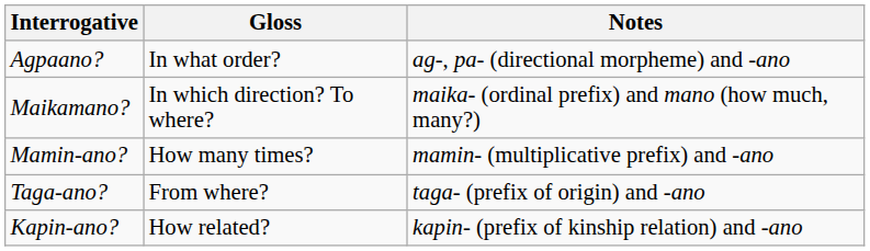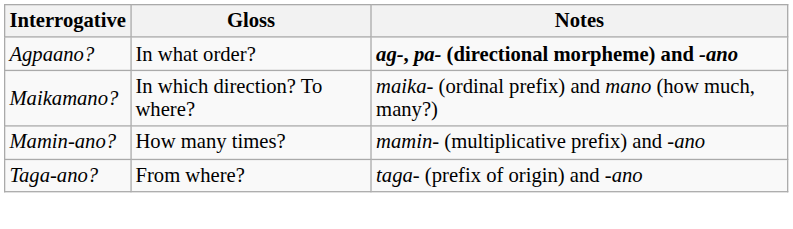 <table class="wikitable" border="1" align="center">
 <tr>
 <th>Interrogative</th>
 <th>Gloss</th>
 <th>Notes</th>
 </tr>
 <tr>
 <td><em>Agpaano?</em></td>
 <td>In what order?</td>
-<td><em>ag-</em>, <em>pa-</em> (directional morpheme) and <em>-ano</em></td>
+<td><strong><em>ag-</em>, <em>pa-</em> (directional morpheme) and <em>-ano</em></strong></td>
 </tr>
 <tr>
 <td><em>Maikamano?</em></td>
 <td>In which direction? To where?</td>
 <td><em>maika-</em> (ordinal prefix) and <em>mano</em> (how much, many?)</td>
 </tr>
 <tr>
 <td><em>Mamin-ano?</em></td>
 <td>How many times?</td>
 <td><em>mamin-</em> (multiplicative prefix) and <em>-ano</em></td>
 </tr>
 <tr>
 <td><em>Taga-ano?</em></td>
 <td>From where?</td>
 <td><em>taga-</em> (prefix of origin) and <em>-ano</em></td>
 </tr>
-<tr>
-<td><em>Kapin-ano?</em></td>
-<td>How related?</td>
-<td><em>kapin-</em> (prefix of kinship relation) and <em>-ano</em></td>
-</tr>
 </table>
